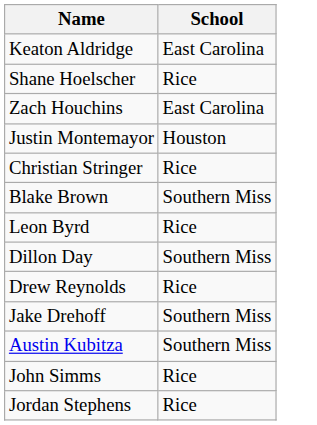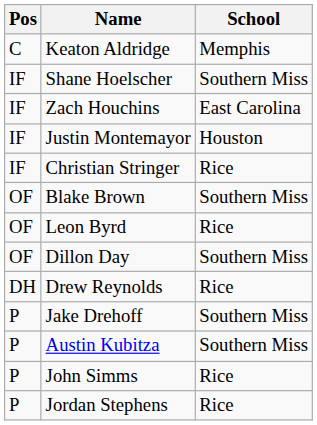 <table class=wikitable>
 <tr>
+<th>Pos</th>
 <th>Name</th>
 <th>School</th>
 </tr>
 <tr>
+<td>C</td>
 <td>Keaton Aldridge</td>
-<td>East Carolina</td>
+<td>Memphis</td>
 </tr>
 <tr>
+<td>IF</td>
 <td>Shane Hoelscher</td>
-<td>Rice</td>
+<td>Southern Miss</td>
 </tr>
 <tr>
+<td>IF</td>
 <td>Zach Houchins</td>
 <td>East Carolina</td>
 </tr>
 <tr>
+<td>IF</td>
 <td>Justin Montemayor</td>
 <td>Houston</td>
 </tr>
 <tr>
+<td>IF</td>
 <td>Christian Stringer</td>
 <td>Rice</td>
 </tr>
 <tr>
+<td>OF</td>
 <td>Blake Brown</td>
 <td>Southern Miss</td>
 </tr>
 <tr>
+<td>OF</td>
 <td>Leon Byrd</td>
 <td>Rice</td>
 </tr>
 <tr>
+<td>OF</td>
 <td>Dillon Day</td>
 <td>Southern Miss</td>
 </tr>
 <tr>
+<td>DH</td>
 <td>Drew Reynolds</td>
 <td>Rice</td>
 </tr>
 <tr>
+<td>P</td>
 <td>Jake Drehoff</td>
 <td>Southern Miss</td>
 </tr>
 <tr>
+<td>P</td>
 <td><a href='#'>Austin Kubitza</a></td>
 <td>Southern Miss</td>
 </tr>
 <tr>
+<td>P</td>
 <td>John Simms</td>
 <td>Rice</td>
 </tr>
 <tr>
+<td>P</td>
 <td>Jordan Stephens</td>
 <td>Rice</td>
 </tr>
 </table>
